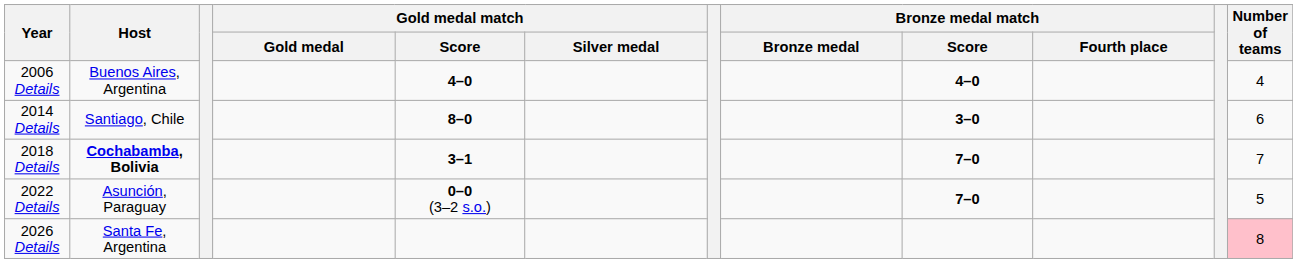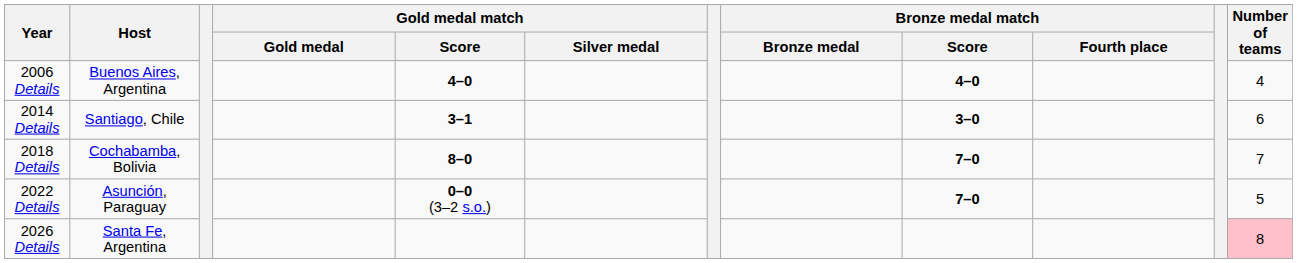 <table class="wikitable" style="text-align:center;width:100%; font-size:90%;">
 <tr>
 <th rowspan=2 width=5%>Year</th>
 <th rowspan=2 width=10%>Host</th>
 <th width=1% rowspan=7></th>
 <th colspan=3>Gold medal match</th>
 <th width=1% rowspan=7></th>
 <th colspan=3>Bronze medal match</th>
 <th width=1% rowspan=7></th>
 <th width=5% rowspan=2>Number of teams</th>
 </tr>
 <tr>
 <th width=14%>Gold medal</th>
 <th width=10%>Score</th>
 <th width=14%>Silver medal</th>
 <th width=14%>Bronze medal</th>
 <th width=10%>Score</th>
 <th width=14%>Fourth place</th>
 </tr>
 <tr>
 <td>2006 <br> <em><a href='#'>Details</a></em></td>
 <td><a href='#'>Buenos Aires</a>, Argentina</td>
 <td><strong></strong></td>
 <td><strong>4–0</strong></td>
 <td></td>
 <td></td>
 <td><strong>4–0</strong></td>
 <td></td>
 <td>4</td>
 </tr>
 <tr>
 <td>2014 <br> <em><a href='#'>Details</a></em></td>
 <td><a href='#'>Santiago</a>, Chile</td>
 <td><strong></strong></td>
-<td><strong>8–0</strong></td>
+<td><strong>3–1</strong></td>
 <td></td>
 <td></td>
 <td><strong>3–0</strong></td>
 <td></td>
 <td>6</td>
 </tr>
 <tr>
 <td>2018 <br> <em><a href='#'>Details</a></em></td>
-<td><strong><a href='#'>Cochabamba</a>, Bolivia</strong></td>
+<td><a href='#'>Cochabamba</a>, Bolivia</td>
 <td><strong></strong></td>
-<td><strong>3–1</strong></td>
+<td><strong>8–0</strong></td>
 <td></td>
 <td></td>
 <td><strong>7–0</strong></td>
 <td></td>
 <td>7</td>
 </tr>
 <tr>
 <td>2022<br><em><a href='#'>Details</a></em></td>
 <td><a href='#'>Asunción</a>, Paraguay</td>
 <td><strong></strong></td>
 <td><strong>0–0</strong><br>(3–2 <a href='#'>s.o.</a>)</td>
 <td></td>
 <td></td>
 <td><strong>7–0</strong></td>
 <td></td>
 <td>5</td>
 </tr>
 <tr>
 <td>2026<br><em><a href='#'>Details</a></em></td>
 <td><a href='#'>Santa Fe</a>, Argentina</td>
 <td></td>
 <td></td>
 <td></td>
 <td></td>
 <td></td>
 <td></td>
 <td style="background: pink;">8</td>
 </tr>
 </table>
